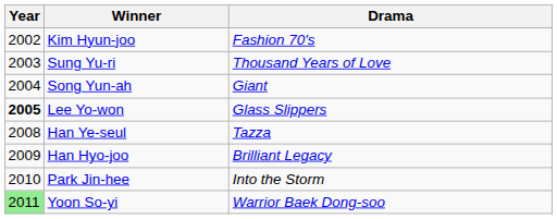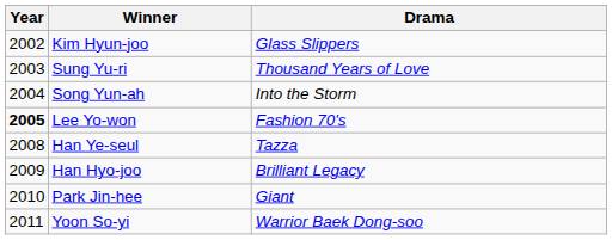 <table class="wikitable" style="width:600px">
 <tr>
 <th width=10>Year</th>
 <th>Winner</th>
 <th>Drama</th>
 </tr>
 <tr>
 <td>2002</td>
 <td><a href='#'>Kim Hyun-joo</a></td>
-<td><em><a href='#'>Fashion 70's</a></em></td>
+<td><em><a href='#'>Glass Slippers</a></em></td>
 </tr>
 <tr>
 <td>2003</td>
 <td><a href='#'>Sung Yu-ri</a></td>
 <td><em><a href='#'>Thousand Years of Love</a></em></td>
 </tr>
 <tr>
 <td>2004</td>
 <td><a href='#'>Song Yun-ah</a></td>
-<td><em><a href='#'>Giant</a></em></td>
+<td><em>Into the Storm</em></td>
 </tr>
 <tr>
 <td><strong>2005</strong></td>
 <td><a href='#'>Lee Yo-won</a></td>
-<td><em><a href='#'>Glass Slippers</a></em></td>
+<td><em><a href='#'>Fashion 70's</a></em></td>
 </tr>
 <tr>
 <td>2008</td>
 <td><a href='#'>Han Ye-seul</a></td>
 <td><em><a href='#'>Tazza</a></em></td>
 </tr>
 <tr>
 <td>2009</td>
 <td><a href='#'>Han Hyo-joo</a></td>
 <td><em><a href='#'>Brilliant Legacy</a></em></td>
 </tr>
 <tr>
 <td>2010</td>
 <td><a href='#'>Park Jin-hee</a></td>
-<td><em>Into the Storm</em></td>
+<td><em><a href='#'>Giant</a></em></td>
 </tr>
 <tr>
-<td style="background: lightgreen;">2011</td>
+<td>2011</td>
 <td><a href='#'>Yoon So-yi</a></td>
 <td><em><a href='#'>Warrior Baek Dong-soo</a></em></td>
 </tr>
 </table>
